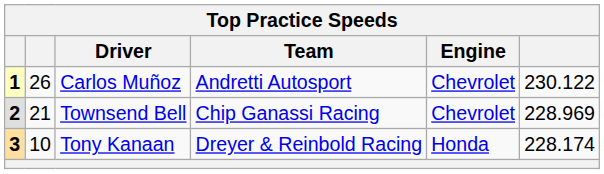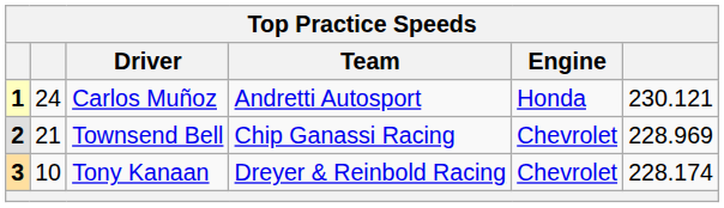 <table class="wikitable" style="font-size:95%;">
 <tr>
 <th colspan=6>Top Practice Speeds</th>
 </tr>
 <tr>
 <th></th>
 <th></th>
 <th>Driver</th>
 <th>Team</th>
 <th>Engine</th>
 <th></th>
 </tr>
 <tr>
 <td align=center style="background:#FFFFBF;"><strong>1</strong></td>
-<td align=center>26</td>
+<td align=center>24</td>
 <td> <a href='#'>Carlos Muñoz</a></td>
 <td><a href='#'>Andretti Autosport</a></td>
-<td><a href='#'>Chevrolet</a></td>
-<td align=center>230.122</td>
+<td><a href='#'>Honda</a></td>
+<td align=center>230.121</td>
 </tr>
 <tr>
 <td align=center style="background:#DFDFDF;"><strong>2</strong></td>
 <td align=center>21</td>
 <td> <a href='#'>Townsend Bell</a></td>
 <td><a href='#'>Chip Ganassi Racing</a></td>
 <td><a href='#'>Chevrolet</a></td>
 <td align=center>228.969</td>
 </tr>
 <tr>
 <td align=center style="background:#FFDF9F;"><strong>3</strong></td>
 <td align=center>10</td>
 <td> <a href='#'>Tony Kanaan</a></td>
 <td><a href='#'>Dreyer & Reinbold Racing</a></td>
-<td><a href='#'>Honda</a></td>
+<td><a href='#'>Chevrolet</a></td>
 <td align=center>228.174</td>
 </tr>
 <tr>
 <th colspan=6></th>
 </tr>
 </table>
